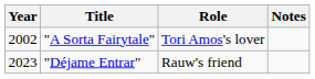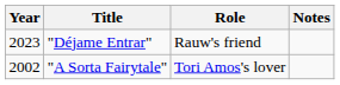 <table class="wikitable">
 <tr>
 <th>Year</th>
 <th>Title</th>
 <th>Role</th>
 <th>Notes</th>
 </tr>
 <tr>
+<td>2023</td>
+<td>"<a href='#'>Déjame Entrar</a>"</td>
+<td>Rauw's friend</td>
+<td></td>
+</tr>
+<tr>
 <td>2002</td>
 <td>"<a href='#'>A Sorta Fairytale</a>"</td>
 <td><a href='#'>Tori Amos</a>'s lover</td>
 <td></td>
 </tr>
-<tr>
-<td>2023</td>
-<td>"<a href='#'>Déjame Entrar</a>"</td>
-<td>Rauw's friend</td>
-<td></td>
-</tr>
 </table>
